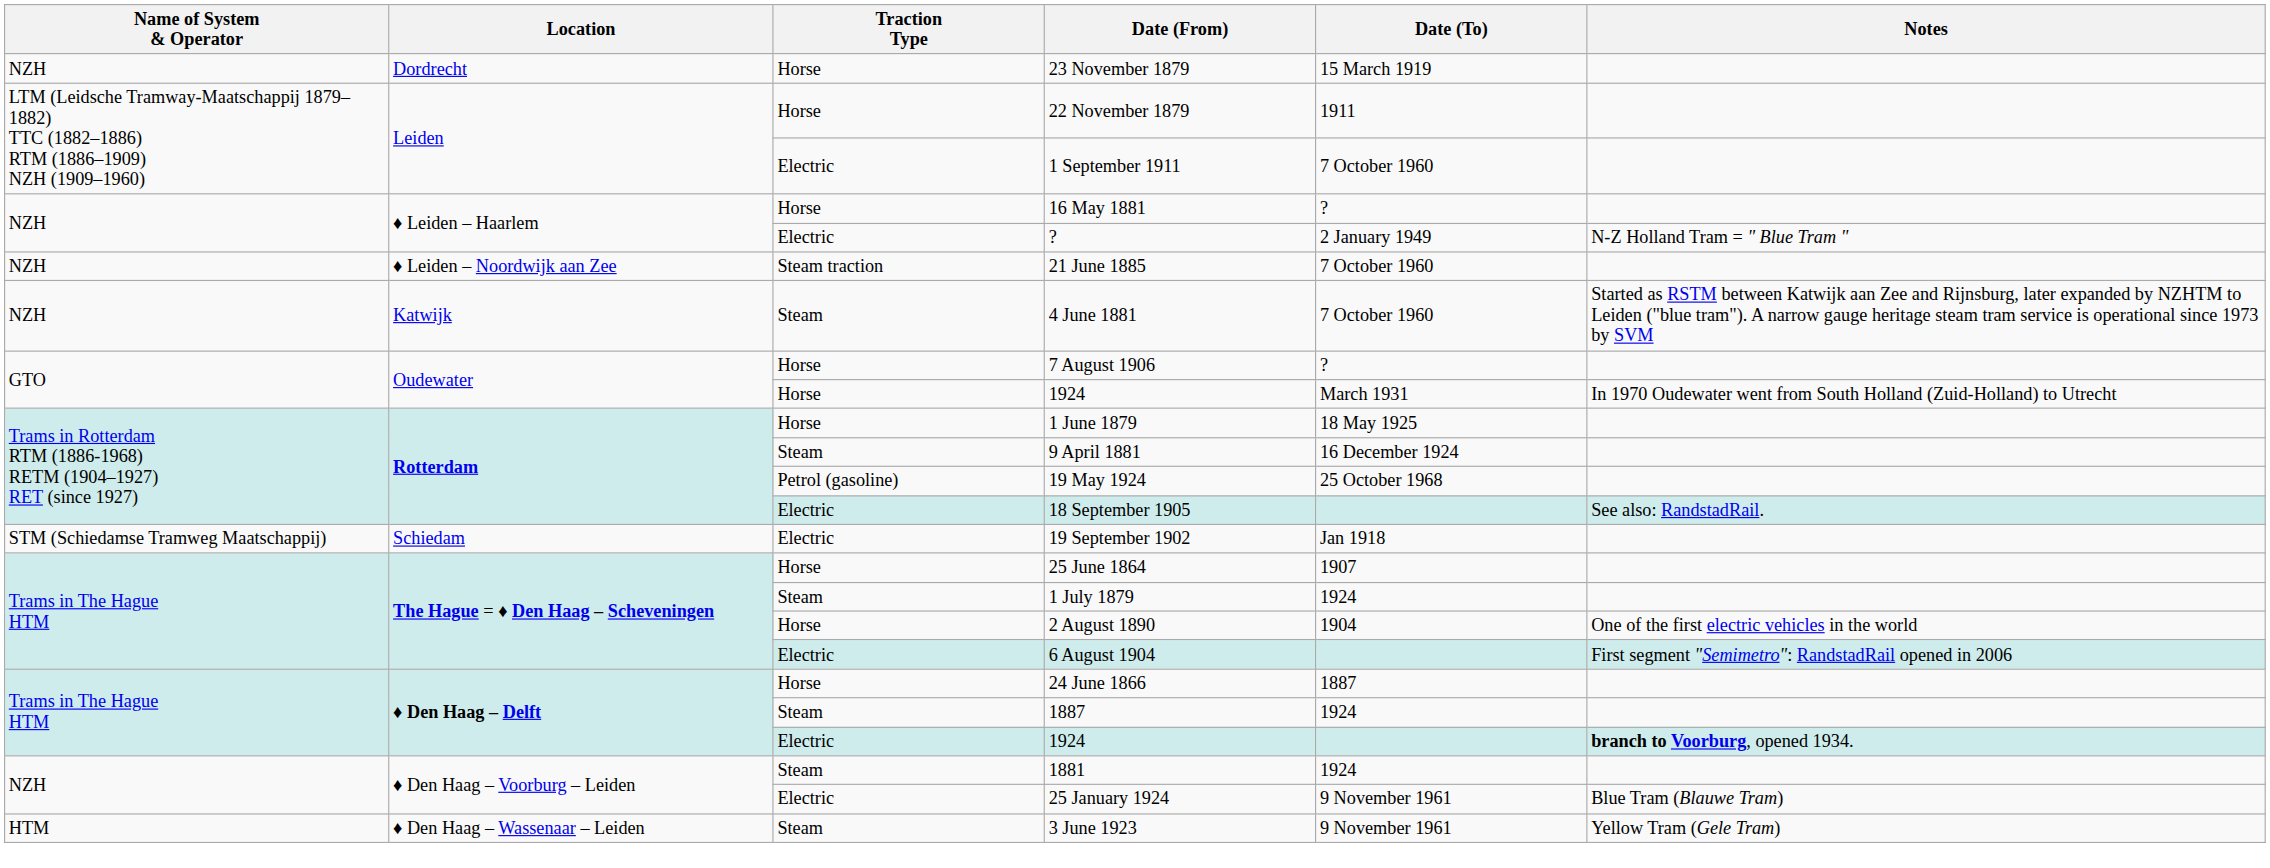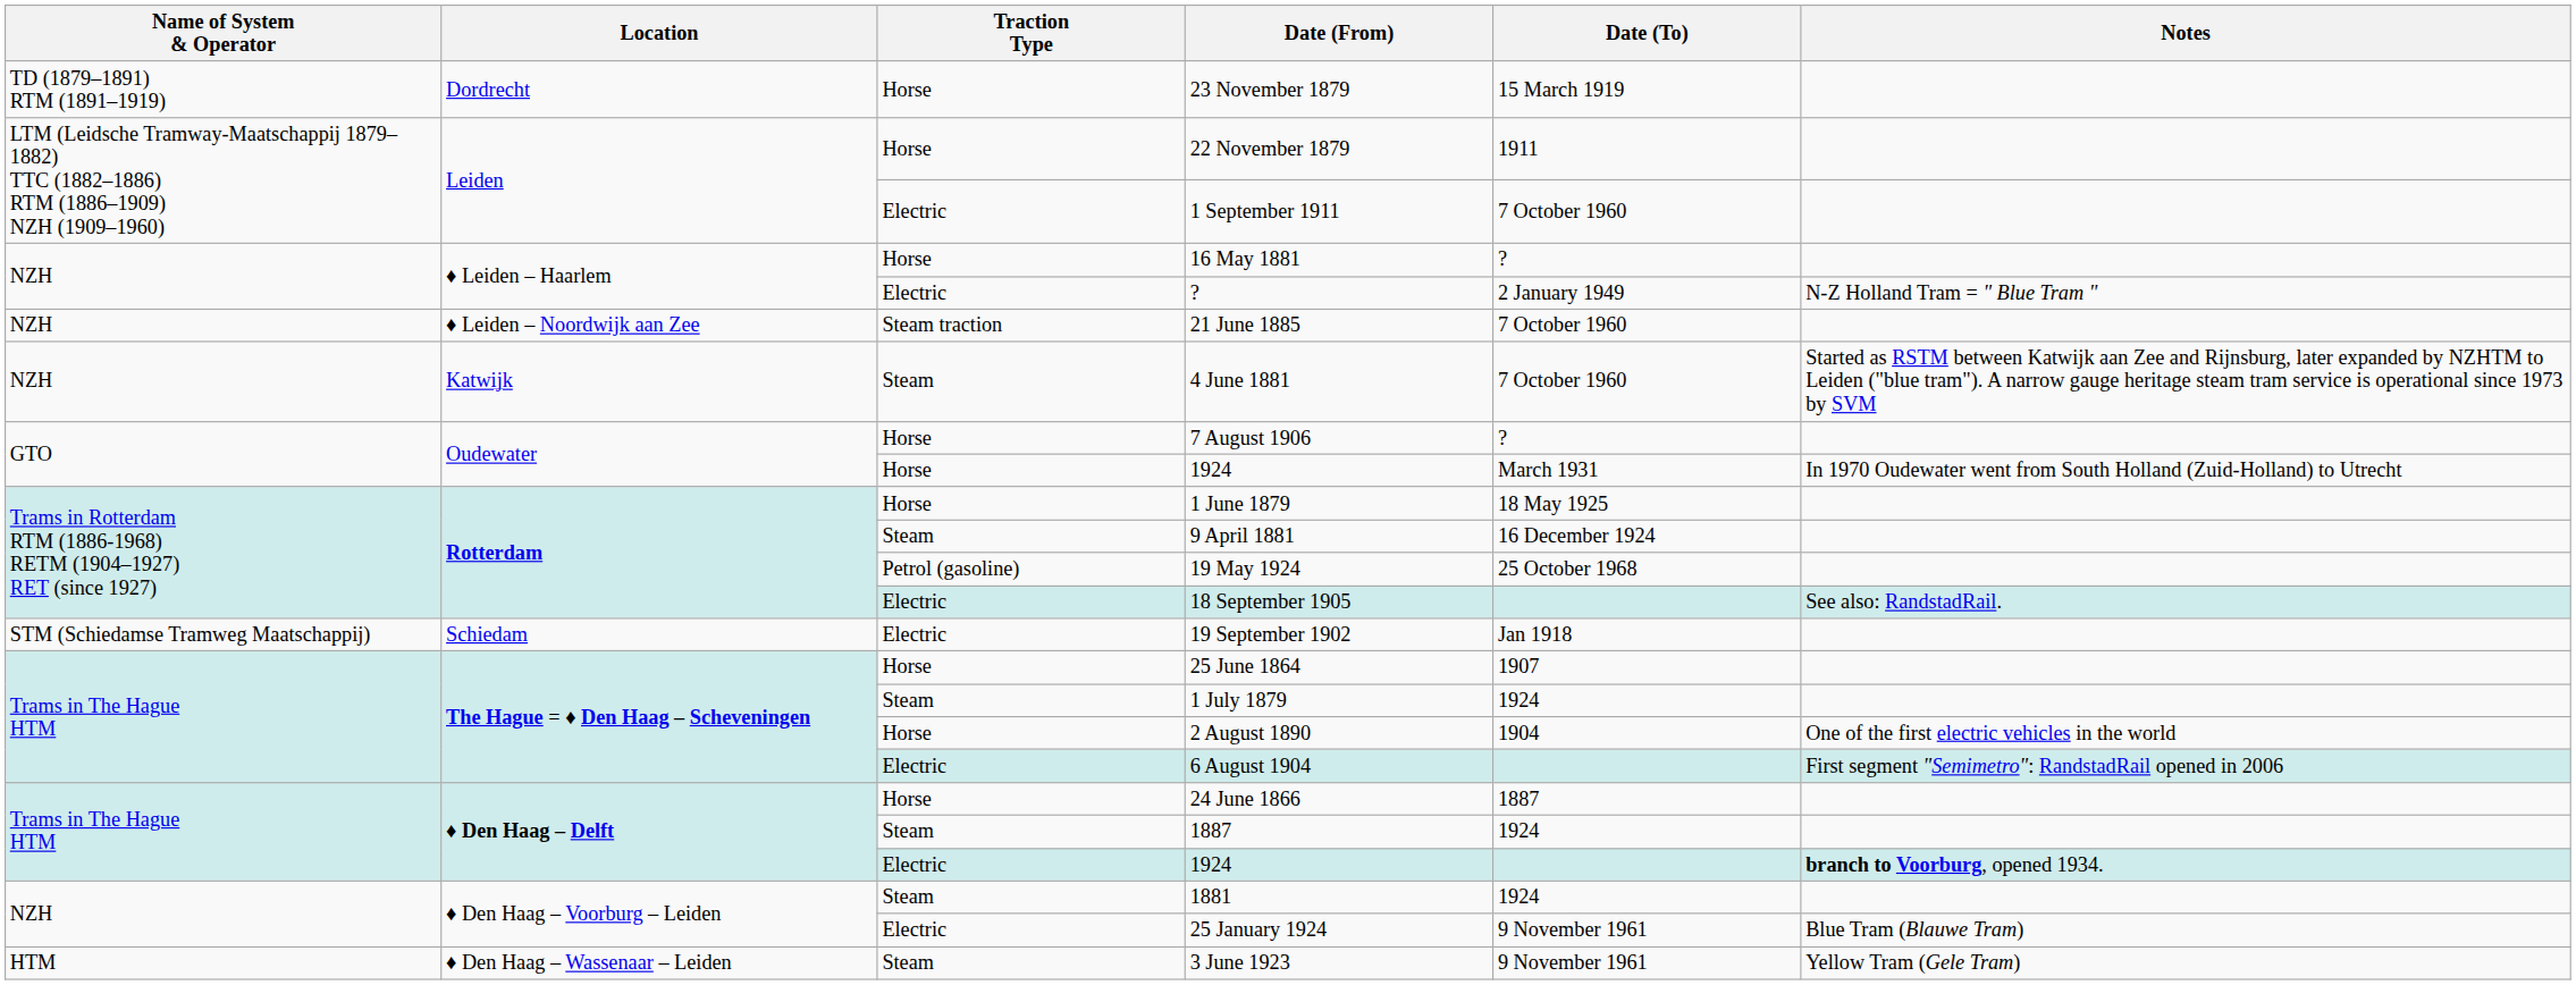 <table class="wikitable" width=100%>
 <tr>
 <th width=17%>Name of System<br>& Operator</th>
 <th width=17%>Location</th>
 <th width=12%>Traction<br>Type</th>
 <th width=12%>Date (From)</th>
 <th width=12%>Date (To)</th>
 <th width=30%>Notes</th>
 </tr>
 <tr>
-<td>NZH</td>
+<td>TD (1879–1891)<br>RTM (1891–1919)</td>
 <td><a href='#'>Dordrecht</a></td>
 <td>Horse</td>
 <td>23 November 1879</td>
 <td>15 March 1919</td>
 <td> </td>
 </tr>
 <tr>
 <td rowspan="2">LTM (Leidsche Tramway-Maatschappij 1879–1882)<br>TTC (1882–1886)<br>RTM (1886–1909)<br>NZH (1909–1960)</td>
 <td rowspan=2><a href='#'>Leiden</a></td>
 <td>Horse</td>
 <td>22 November 1879</td>
 <td>1911</td>
 <td> </td>
 </tr>
 <tr>
 <td>Electric</td>
 <td>1 September 1911</td>
 <td>7 October 1960</td>
 </tr>
 <tr>
 <td rowspan="2">NZH</td>
 <td rowspan="2">♦ Leiden – Haarlem</td>
 <td>Horse</td>
 <td>16 May 1881</td>
 <td>?</td>
 <td> </td>
 </tr>
 <tr>
 <td>Electric</td>
 <td>?</td>
 <td>2 January 1949</td>
 <td>N-Z Holland Tram = <em>" Blue Tram "</em></td>
 </tr>
 <tr>
 <td>NZH</td>
 <td>♦ Leiden – <a href='#'>Noordwijk aan Zee</a></td>
 <td>Steam traction</td>
 <td>21 June 1885</td>
 <td>7 October 1960</td>
 <td> </td>
 </tr>
 <tr>
 <td>NZH</td>
 <td><a href='#'>Katwijk</a></td>
 <td>Steam</td>
 <td>4 June 1881</td>
 <td>7 October 1960</td>
 <td>Started as <a href='#'>RSTM</a> between Katwijk aan Zee and Rijnsburg, later expanded by NZHTM to Leiden ("blue tram"). A narrow gauge heritage steam tram service is operational since 1973 by <a href='#'>SVM</a></td>
 </tr>
 <tr>
 <td rowspan="2">GTO</td>
 <td rowspan="2"><a href='#'>Oudewater</a></td>
 <td>Horse</td>
 <td>7 August 1906</td>
 <td>?</td>
 <td> </td>
 </tr>
 <tr>
 <td>Horse</td>
 <td>1924</td>
 <td>March 1931</td>
 <td>In 1970 Oudewater went from South Holland (Zuid-Holland) to Utrecht</td>
 </tr>
 <tr>
 <td style="background:#CFECEC" rowspan="4"><a href='#'>Trams in Rotterdam</a><br> RTM (1886-1968)<br> RETM (1904–1927)<br> <a href='#'>RET</a> (since 1927)</td>
 <td style="background:#CFECEC" rowspan="4"><strong><a href='#'>Rotterdam</a></strong></td>
 <td>Horse</td>
 <td>1 June 1879</td>
 <td>18 May 1925</td>
 <td> </td>
 </tr>
 <tr>
 <td>Steam</td>
 <td>9 April 1881</td>
 <td>16 December 1924</td>
 <td> </td>
 </tr>
 <tr>
 <td>Petrol (gasoline)</td>
 <td>19 May 1924</td>
 <td>25 October 1968</td>
 <td> </td>
 </tr>
 <tr style="background:#CFECEC">
 <td>Electric</td>
 <td>18 September 1905</td>
 <td> </td>
 <td>See also: <a href='#'>RandstadRail</a>.</td>
 </tr>
 <tr>
 <td>STM (Schiedamse Tramweg Maatschappij)</td>
 <td><a href='#'>Schiedam</a></td>
 <td>Electric</td>
 <td>19 September 1902</td>
 <td>Jan 1918</td>
 <td> </td>
 </tr>
 <tr>
 <td style="background:#CFECEC" rowspan="4"><a href='#'>Trams in The Hague</a><br> <a href='#'>HTM</a></td>
 <td style="background:#CFECEC" rowspan="4"><strong><a href='#'>The Hague</a></strong> = ♦ <strong><a href='#'>Den Haag</a> – <a href='#'>Scheveningen</a></strong></td>
 <td>Horse</td>
 <td>25 June 1864</td>
 <td>1907</td>
 <td> </td>
 </tr>
 <tr>
 <td>Steam</td>
 <td>1 July 1879</td>
 <td>1924</td>
 <td> </td>
 </tr>
 <tr>
 <td>Horse</td>
 <td>2 August 1890</td>
 <td>1904</td>
 <td>One of the first <a href='#'>electric vehicles</a> in the world</td>
 </tr>
 <tr style="background:#CFECEC">
 <td>Electric</td>
 <td>6 August 1904</td>
 <td> </td>
 <td>First segment <em>"<a href='#'>Semimetro</a>"</em>: <a href='#'>RandstadRail</a> opened in 2006</td>
 </tr>
 <tr>
 <td style="background:#CFECEC" rowspan="3"><a href='#'>Trams in The Hague</a><br> <a href='#'>HTM</a></td>
 <td style="background:#CFECEC" rowspan="3">♦ <strong>Den Haag – <a href='#'>Delft</a></strong></td>
 <td>Horse</td>
 <td>24 June 1866</td>
 <td>1887</td>
 <td> </td>
 </tr>
 <tr>
 <td>Steam</td>
 <td>1887</td>
 <td>1924</td>
 <td> </td>
 </tr>
 <tr style="background:#CFECEC">
 <td>Electric</td>
 <td>1924</td>
 <td> </td>
 <td><strong>branch to <a href='#'>Voorburg</a></strong>, opened 1934.</td>
 </tr>
 <tr>
 <td rowspan="2">NZH</td>
 <td rowspan="2">♦ Den Haag – <a href='#'>Voorburg</a> – Leiden</td>
 <td>Steam</td>
 <td>1881</td>
 <td>1924</td>
 <td> </td>
 </tr>
 <tr>
 <td>Electric</td>
 <td>25 January 1924</td>
 <td>9 November 1961</td>
 <td>Blue Tram (<em>Blauwe Tram</em>)</td>
 </tr>
 <tr>
 <td>HTM</td>
 <td>♦ Den Haag – <a href='#'>Wassenaar</a> – Leiden</td>
 <td>Steam</td>
 <td>3 June 1923</td>
 <td>9 November 1961</td>
 <td>Yellow Tram (<em>Gele Tram</em>)</td>
 </tr>
 </table>
